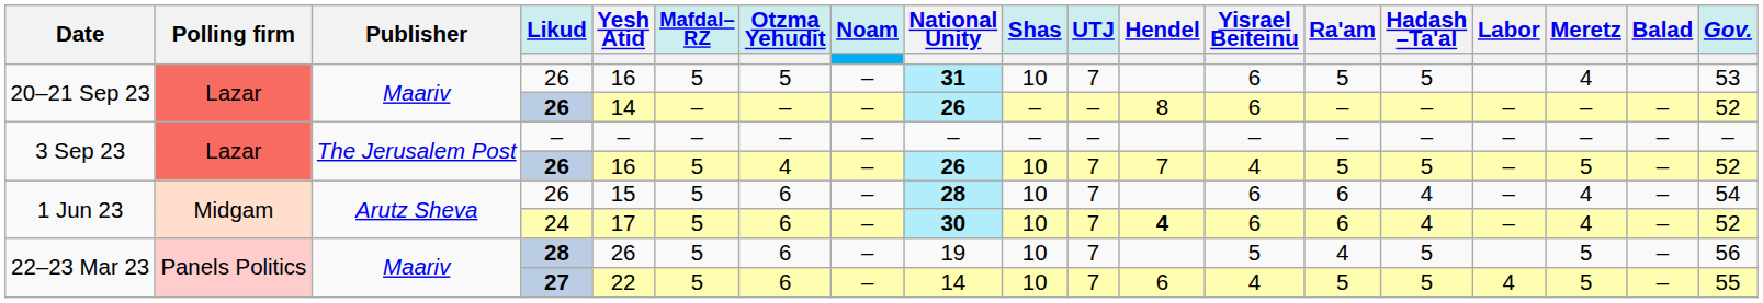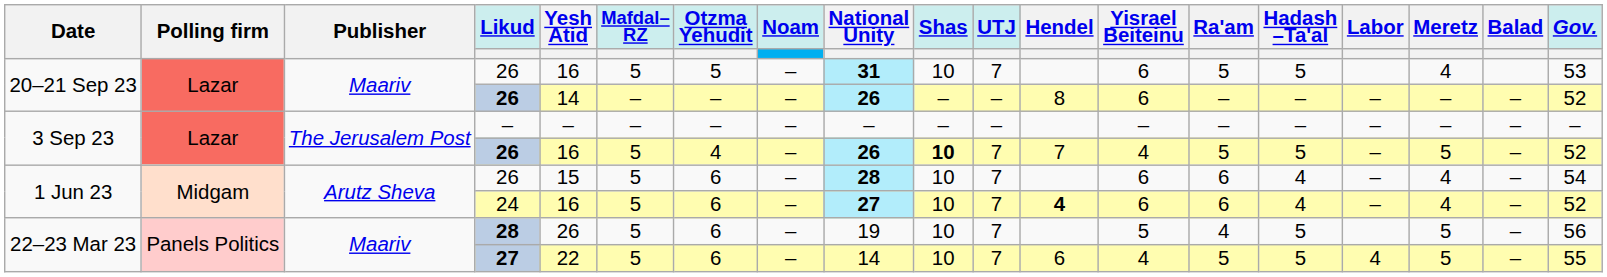 <table class="wikitable sortable" style=text-align:center;font-size:90%;line-height:12px>
 <tr>
 <th rowspan=2>Date</th>
 <th rowspan=2>Polling firm</th>
 <th rowspan=2>Publisher</th>
 <th style=background:#cee><a href='#'>Likud</a></th>
 <th><a href='#'>Yesh<br>Atid</a></th>
 <th style=background:#cee;font-size:90%><a href='#'>Mafdal–<br>RZ</a></th>
 <th style=background:#cee><a href='#'>Otzma<br>Yehudit</a></th>
 <th style=background:#cee><a href='#'>Noam</a></th>
 <th><a href='#'>National<br>Unity</a></th>
 <th style=background:#cee><a href='#'>Shas</a></th>
 <th style=background:#cee><a href='#'>UTJ</a></th>
 <th><a href='#'>Hendel</a></th>
 <th><a href='#'>Yisrael<br>Beiteinu</a></th>
 <th><a href='#'>Ra'am</a></th>
 <th><a href='#'>Hadash<br>–Ta'al</a></th>
 <th><a href='#'>Labor</a></th>
 <th><a href='#'>Meretz</a></th>
 <th><a href='#'>Balad</a></th>
 <th style=background:#cee><a href='#'><em>Gov.</em></a></th>
 </tr>
 <tr>
 <th style=background:></th>
 <th style=background:></th>
 <th style=background:></th>
 <th style=background:></th>
 <th style=background:#01AFF0></th>
 <th style=background:></th>
 <th style=background:></th>
 <th style=background:></th>
 <th style=background:></th>
 <th style=background:></th>
 <th style=background:></th>
 <th style=background:></th>
 <th style=background:></th>
 <th style=background:></th>
 <th style=background:></th>
 <th style=background:></th>
 </tr>
 <tr>
 <td rowspan=2 data-sort-value=2023-09-21>20–21 Sep 23</td>
 <td rowspan=2 style=background:#F86B61>Lazar</td>
 <td rowspan=2><em><a href='#'>Maariv</a></em></td>
 <td>26					</td>
 <td>16					</td>
 <td>5					</td>
 <td>5					</td>
 <td>–					</td>
 <td style=background:#B2EDFB><strong>31</strong>	</td>
 <td>10					</td>
 <td>7					</td>
 <td>			</td>
 <td>6					</td>
 <td>5					</td>
 <td>5					</td>
 <td>	</td>
 <td>4					</td>
 <td>	</td>
 <td>53					</td>
 </tr>
 <tr style=background:#fffdb0>
 <td style=background:#BBCDE4><strong>26</strong>	</td>
 <td>14					</td>
 <td>–					</td>
 <td>–					</td>
 <td>–					</td>
 <td style=background:#B2EDFB><strong>26</strong>	</td>
 <td>–					</td>
 <td>–					</td>
 <td>8					</td>
 <td>6					</td>
 <td>–					</td>
 <td>–					</td>
 <td>–					</td>
 <td>–					</td>
 <td>–					</td>
 <td>52					</td>
 </tr>
 <tr>
 <td rowspan=2 data-sort-value=2023-09-03>3 Sep 23</td>
 <td rowspan=2 style=background:#F86B61>Lazar</td>
 <td rowspan=2><em><a href='#'>The Jerusalem Post</a></em></td>
 <td>–					</td>
 <td>–					</td>
 <td>–					</td>
 <td>–					</td>
 <td>–					</td>
 <td>–					</td>
 <td>–					</td>
 <td>–					</td>
 <td>			</td>
 <td>–					</td>
 <td>–					</td>
 <td>–					</td>
 <td>–					</td>
 <td>–					</td>
 <td>–					</td>
 <td>–					</td>
 </tr>
 <tr style=background:#fffdb0>
 <td style=background:#BBCDE4><strong>26</strong>	</td>
 <td>16					</td>
 <td>5					</td>
 <td>4					</td>
 <td>–					</td>
 <td style=background:#B2EDFB><strong>26</strong>	</td>
-<td>10					</td>
+<td><strong>10					</strong></td>
 <td>7					</td>
 <td>7					</td>
 <td>4					</td>
 <td>5					</td>
 <td>5					</td>
 <td>–					</td>
 <td>5					</td>
 <td>–					</td>
 <td>52					</td>
 </tr>
 <tr>
 <td rowspan=2 data-sort-value=2023-06-01>1 Jun 23</td>
 <td style=background:#FFDFCC rowspan=2>Midgam</td>
 <td rowspan=2><em><a href='#'>Arutz Sheva</a></em></td>
 <td>26					</td>
 <td>15					</td>
 <td>5					</td>
 <td>6					</td>
 <td>–					</td>
 <td style=background:#B2EDFB><strong>28</strong>	</td>
 <td>10					</td>
 <td>7					</td>
 <td>			</td>
 <td>6					</td>
 <td>6					</td>
 <td>4					</td>
 <td>–					</td>
 <td>4					</td>
 <td>–					</td>
 <td>54					</td>
 </tr>
 <tr style=background:#fffdb0>
 <td>24					</td>
-<td>17					</td>
+<td>16					</td>
 <td>5					</td>
 <td>6					</td>
 <td>–					</td>
-<td style=background:#B2EDFB><strong>30</strong>	</td>
+<td style=background:#B2EDFB><strong>27</strong>	</td>
 <td>10					</td>
 <td>7					</td>
 <td><strong>4					</strong></td>
 <td>6					</td>
 <td>6					</td>
 <td>4					</td>
 <td>–					</td>
 <td>4					</td>
 <td>–					</td>
 <td>52					</td>
 </tr>
 <tr>
 <td rowspan=2 data-sort-value=2023-03-23>22–23 Mar 23</td>
 <td style=background:#FFCCCC rowspan=2>Panels Politics</td>
 <td rowspan=2><em><a href='#'>Maariv</a></em></td>
 <td style=background:#BBCDE4><strong>28</strong>	</td>
 <td>26					</td>
 <td>5					</td>
 <td>6					</td>
 <td>–					</td>
 <td>19					</td>
 <td>10					</td>
 <td>7					</td>
 <td>			</td>
 <td>5					</td>
 <td>4					</td>
 <td>5					</td>
 <td>	</td>
 <td>5					</td>
 <td>–					</td>
 <td>56					</td>
 </tr>
 <tr style=background:#fffdb0>
 <td style=background:#BBCDE4><strong>27</strong>	</td>
 <td>22					</td>
 <td>5					</td>
 <td>6					</td>
 <td>–					</td>
 <td>14					</td>
 <td>10					</td>
 <td>7					</td>
 <td>6					</td>
 <td>4					</td>
 <td>5					</td>
 <td>5					</td>
 <td>4					</td>
 <td>5					</td>
 <td>–					</td>
 <td>55					</td>
 </tr>
 </table>
